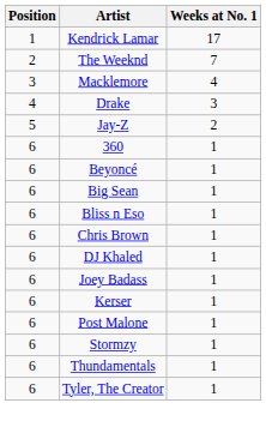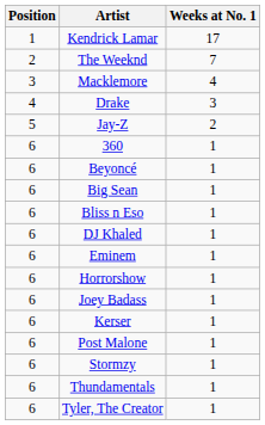 <table class="wikitable">
 <tr>
 <th style="text-align: center;">Position</th>
 <th style="text-align: center;">Artist</th>
 <th style="text-align: center;">Weeks at No. 1</th>
 </tr>
 <tr>
 <td style="text-align: center;">1</td>
 <td style="text-align: center;"><a href='#'>Kendrick Lamar</a></td>
 <td style="text-align: center;">17</td>
 </tr>
 <tr>
 <td style="text-align: center;">2</td>
 <td style="text-align: center;"><a href='#'>The Weeknd</a></td>
 <td style="text-align: center;">7</td>
 </tr>
 <tr>
 <td style="text-align: center;">3</td>
 <td style="text-align: center;"><a href='#'>Macklemore</a></td>
 <td style="text-align: center;">4</td>
 </tr>
 <tr>
 <td style="text-align: center;">4</td>
 <td style="text-align: center;"><a href='#'>Drake</a></td>
 <td style="text-align: center;">3</td>
 </tr>
 <tr>
 <td style="text-align: center;">5</td>
 <td style="text-align: center;"><a href='#'>Jay-Z</a></td>
 <td style="text-align: center;">2</td>
 </tr>
 <tr>
 <td style="text-align: center;">6</td>
 <td style="text-align: center;"><a href='#'>360</a></td>
 <td style="text-align: center;">1</td>
 </tr>
 <tr>
 <td style="text-align: center;">6</td>
 <td style="text-align: center;"><a href='#'>Beyoncé</a></td>
 <td style="text-align: center;">1</td>
 </tr>
 <tr>
 <td style="text-align: center;">6</td>
 <td style="text-align: center;"><a href='#'>Big Sean</a></td>
 <td style="text-align: center;">1</td>
 </tr>
 <tr>
 <td style="text-align: center;">6</td>
 <td style="text-align: center;"><a href='#'>Bliss n Eso</a></td>
 <td style="text-align: center;">1</td>
 </tr>
 <tr>
 <td style="text-align: center;">6</td>
-<td style="text-align: center;"><a href='#'>Chris Brown</a></td>
+<td style="text-align: center;"><a href='#'>DJ Khaled</a></td>
 <td style="text-align: center;">1</td>
 </tr>
 <tr>
 <td style="text-align: center;">6</td>
-<td style="text-align: center;"><a href='#'>DJ Khaled</a></td>
+<td style="text-align: center;"><a href='#'>Eminem</a></td>
+<td style="text-align: center;">1</td>
+</tr>
+<tr>
+<td style="text-align: center;">6</td>
+<td style="text-align: center;"><a href='#'>Horrorshow</a></td>
 <td style="text-align: center;">1</td>
 </tr>
 <tr>
 <td style="text-align: center;">6</td>
 <td style="text-align: center;"><a href='#'>Joey Badass</a></td>
 <td style="text-align: center;">1</td>
 </tr>
 <tr>
 <td style="text-align: center;">6</td>
 <td style="text-align: center;"><a href='#'>Kerser</a></td>
 <td style="text-align: center;">1</td>
 </tr>
 <tr>
 <td style="text-align: center;">6</td>
 <td style="text-align: center;"><a href='#'>Post Malone</a></td>
 <td style="text-align: center;">1</td>
 </tr>
 <tr>
 <td style="text-align: center;">6</td>
 <td style="text-align: center;"><a href='#'>Stormzy</a></td>
 <td style="text-align: center;">1</td>
 </tr>
 <tr>
 <td style="text-align: center;">6</td>
 <td style="text-align: center;"><a href='#'>Thundamentals</a></td>
 <td style="text-align: center;">1</td>
 </tr>
 <tr>
 <td style="text-align: center;">6</td>
 <td style="text-align: center;"><a href='#'>Tyler, The Creator</a></td>
 <td style="text-align: center;">1</td>
 </tr>
 </table>
